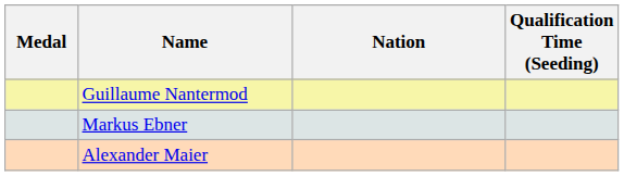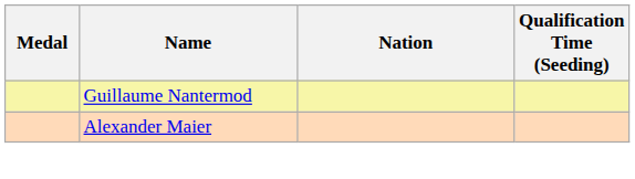 <table class=wikitable style="border:1px solid #AAAAAA;font-size:90%">
 <tr bgcolor="#E4E4E4">
 <th width=50>Medal</th>
 <th width=160>Name</th>
 <th width=160>Nation</th>
 <th width=80>Qualification Time (Seeding)</th>
 </tr>
 <tr bgcolor="#F7F6A8">
 <td align="center"></td>
 <td><a href='#'>Guillaume Nantermod</a></td>
 <td></td>
 <td align="center"></td>
 </tr>
-<tr bgcolor="#DCE5E5">
-<td align="center"></td>
-<td><a href='#'>Markus Ebner</a></td>
-<td></td>
-<td align="center"></td>
-</tr>
 <tr bgcolor="#FFDAB9">
 <td align="center"></td>
 <td><a href='#'>Alexander Maier</a></td>
 <td></td>
 <td align="center"></td>
 </tr>
 </table>
